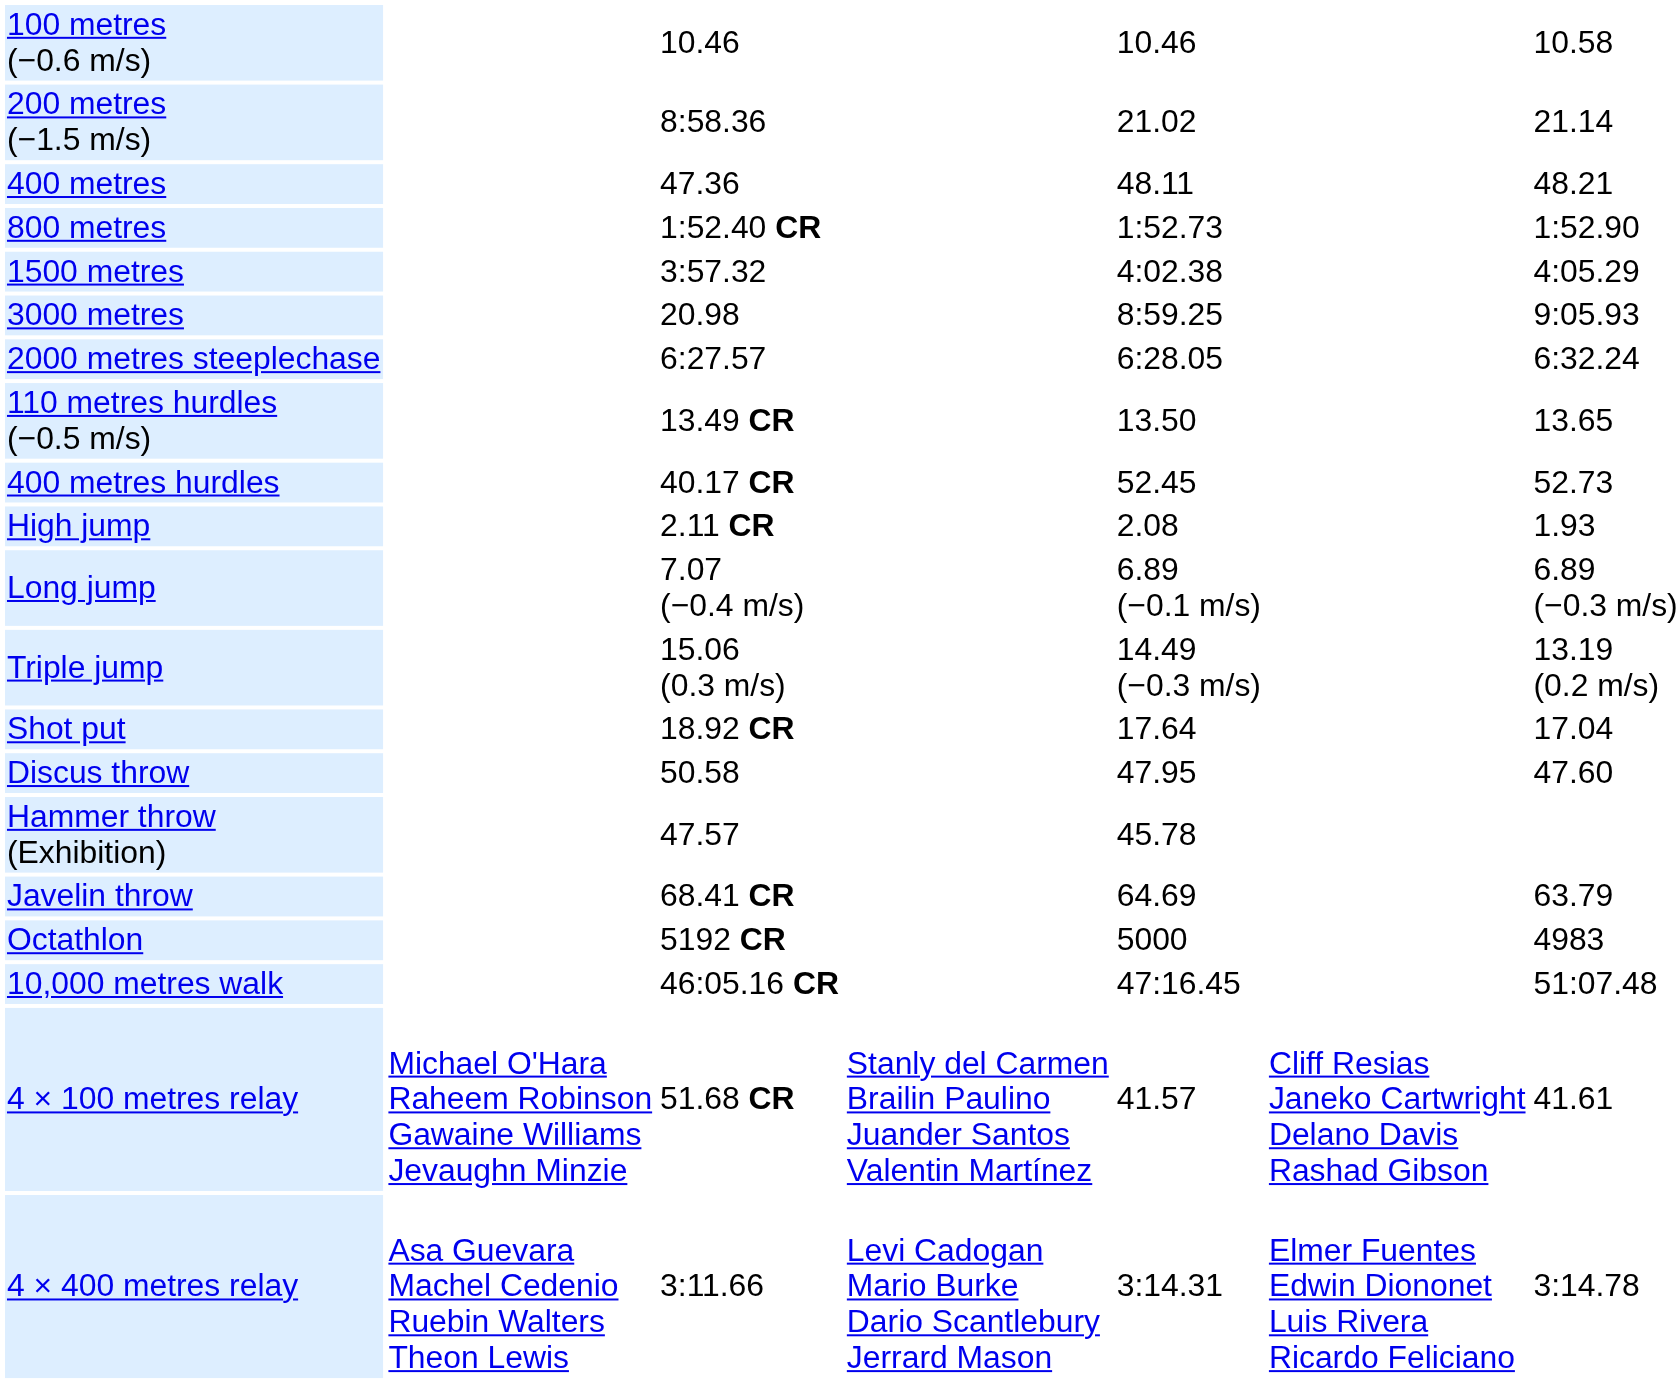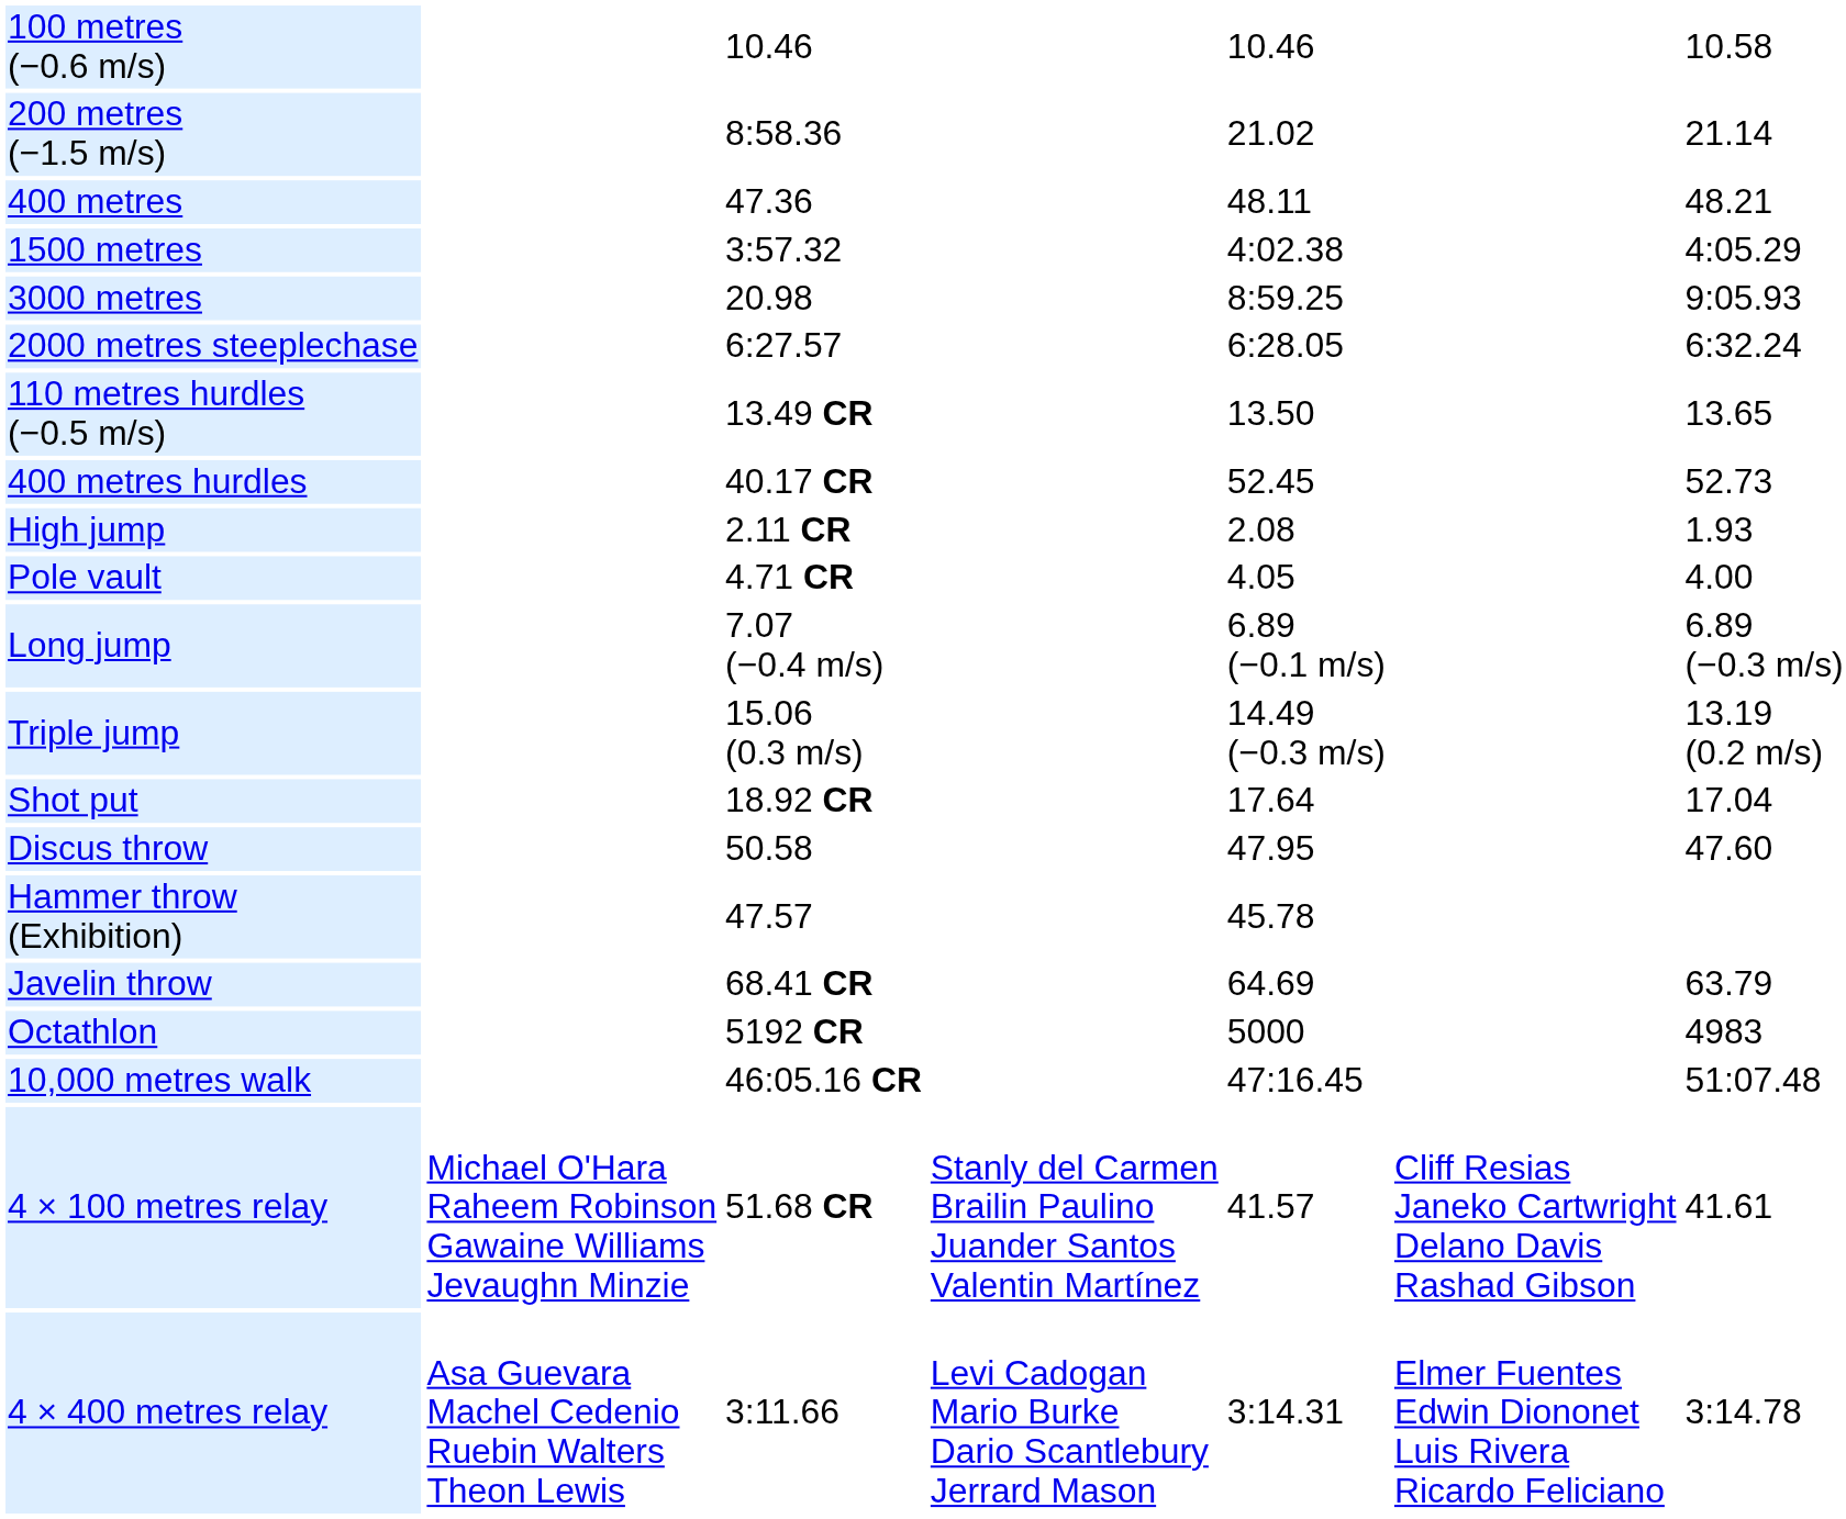 <table>
 <tr>
 <td bgcolor = DDEEFF><a href='#'>100 metres</a> <br> (−0.6 m/s)</td>
 <td></td>
 <td>10.46</td>
 <td></td>
 <td>10.46</td>
 <td></td>
 <td>10.58</td>
 </tr>
 <tr>
 <td bgcolor = DDEEFF><a href='#'>200 metres</a> <br> (−1.5 m/s)</td>
 <td></td>
 <td>8:58.36</td>
 <td></td>
 <td>21.02</td>
 <td></td>
 <td>21.14</td>
 </tr>
 <tr>
 <td bgcolor = DDEEFF><a href='#'>400 metres</a></td>
 <td></td>
 <td>47.36</td>
 <td></td>
 <td>48.11</td>
 <td></td>
 <td>48.21</td>
-</tr>
-<tr>
-<td bgcolor = DDEEFF><a href='#'>800 metres</a></td>
-<td></td>
-<td>1:52.40 <strong>CR</strong></td>
-<td></td>
-<td>1:52.73</td>
-<td></td>
-<td>1:52.90</td>
 </tr>
 <tr>
 <td bgcolor = DDEEFF><a href='#'>1500 metres</a></td>
 <td></td>
 <td>3:57.32</td>
 <td></td>
 <td>4:02.38</td>
 <td></td>
 <td>4:05.29</td>
 </tr>
 <tr>
 <td bgcolor = DDEEFF><a href='#'>3000 metres</a></td>
 <td></td>
 <td>20.98</td>
 <td></td>
 <td>8:59.25</td>
 <td></td>
 <td>9:05.93</td>
 </tr>
 <tr>
 <td bgcolor = DDEEFF><a href='#'>2000 metres steeplechase</a></td>
 <td></td>
 <td>6:27.57</td>
 <td></td>
 <td>6:28.05</td>
 <td></td>
 <td>6:32.24</td>
 </tr>
 <tr>
 <td bgcolor = DDEEFF><a href='#'>110 metres hurdles</a> <br> (−0.5 m/s)</td>
 <td></td>
 <td>13.49 <strong>CR</strong></td>
 <td></td>
 <td>13.50</td>
 <td></td>
 <td>13.65</td>
 </tr>
 <tr>
 <td bgcolor = DDEEFF><a href='#'>400 metres hurdles</a></td>
 <td></td>
 <td>40.17 <strong>CR</strong></td>
 <td></td>
 <td>52.45</td>
 <td></td>
 <td>52.73</td>
 </tr>
 <tr>
 <td bgcolor = DDEEFF><a href='#'>High jump</a></td>
 <td></td>
 <td>2.11 <strong>CR</strong></td>
 <td></td>
 <td>2.08</td>
 <td></td>
 <td>1.93</td>
+</tr>
+<tr>
+<td bgcolor = DDEEFF><a href='#'>Pole vault</a></td>
+<td></td>
+<td>4.71 <strong>CR</strong></td>
+<td></td>
+<td>4.05</td>
+<td></td>
+<td>4.00</td>
 </tr>
 <tr>
 <td bgcolor = DDEEFF><a href='#'>Long jump</a></td>
 <td></td>
 <td>7.07  <br> (−0.4 m/s)</td>
 <td></td>
 <td>6.89  <br> (−0.1 m/s)</td>
 <td></td>
 <td>6.89  <br> (−0.3 m/s)</td>
 </tr>
 <tr>
 <td bgcolor = DDEEFF><a href='#'>Triple jump</a></td>
 <td></td>
 <td>15.06  <br> (0.3 m/s)</td>
 <td></td>
 <td>14.49  <br> (−0.3 m/s)</td>
 <td></td>
 <td>13.19  <br> (0.2 m/s)</td>
 </tr>
 <tr>
 <td bgcolor = DDEEFF><a href='#'>Shot put</a></td>
 <td></td>
 <td>18.92 <strong>CR</strong></td>
 <td></td>
 <td>17.64</td>
 <td></td>
 <td>17.04</td>
 </tr>
 <tr>
 <td bgcolor = DDEEFF><a href='#'>Discus throw</a></td>
 <td></td>
 <td>50.58</td>
 <td></td>
 <td>47.95</td>
 <td></td>
 <td>47.60</td>
 </tr>
 <tr>
 <td bgcolor = DDEEFF><a href='#'>Hammer throw</a> <br> (Exhibition)</td>
 <td></td>
 <td>47.57</td>
 <td></td>
 <td>45.78</td>
 <td></td>
 <td></td>
 </tr>
 <tr>
 <td bgcolor = DDEEFF><a href='#'>Javelin throw</a></td>
 <td></td>
 <td>68.41 <strong>CR</strong></td>
 <td></td>
 <td>64.69</td>
 <td></td>
 <td>63.79</td>
 </tr>
 <tr>
 <td bgcolor = DDEEFF><a href='#'>Octathlon</a></td>
 <td></td>
 <td>5192 <strong>CR</strong></td>
 <td></td>
 <td>5000</td>
 <td></td>
 <td>4983</td>
 </tr>
 <tr>
 <td bgcolor = DDEEFF><a href='#'>10,000 metres walk</a></td>
 <td></td>
 <td>46:05.16 <strong>CR</strong></td>
 <td></td>
 <td>47:16.45</td>
 <td></td>
 <td>51:07.48</td>
 </tr>
 <tr>
 <td bgcolor = DDEEFF><a href='#'>4 × 100 metres relay</a></td>
 <td> <br> <a href='#'>Michael O'Hara</a> <br> <a href='#'>Raheem Robinson</a> <br> <a href='#'>Gawaine Williams</a> <br> <a href='#'>Jevaughn Minzie</a></td>
 <td>51.68 <strong>CR</strong></td>
 <td> <br> <a href='#'>Stanly del Carmen</a> <br> <a href='#'>Brailin Paulino</a> <br> <a href='#'>Juander Santos</a> <br> <a href='#'>Valentin Martínez</a></td>
 <td>41.57</td>
 <td> <br> <a href='#'>Cliff Resias</a> <br> <a href='#'>Janeko Cartwright</a> <br> <a href='#'>Delano Davis</a> <br> <a href='#'>Rashad Gibson</a></td>
 <td>41.61</td>
 </tr>
 <tr>
 <td bgcolor = DDEEFF><a href='#'>4 × 400 metres relay</a></td>
 <td> <br> <a href='#'>Asa Guevara</a> <br> <a href='#'>Machel Cedenio</a> <br> <a href='#'>Ruebin Walters</a> <br> <a href='#'>Theon Lewis</a></td>
 <td>3:11.66</td>
 <td> <br> <a href='#'>Levi Cadogan</a> <br> <a href='#'>Mario Burke</a> <br> <a href='#'>Dario Scantlebury</a> <br> <a href='#'>Jerrard Mason</a></td>
 <td>3:14.31</td>
 <td> <br> <a href='#'>Elmer Fuentes</a> <br> <a href='#'>Edwin Diononet</a> <br> <a href='#'>Luis Rivera</a> <br> <a href='#'>Ricardo Feliciano</a></td>
 <td>3:14.78</td>
 </tr>
 </table>
